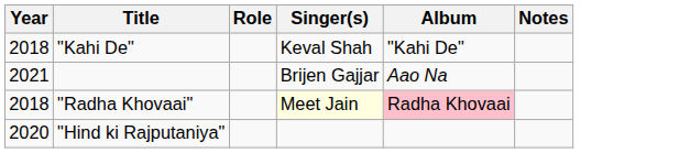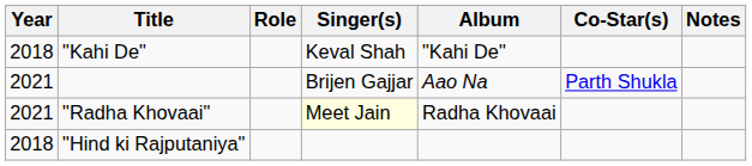 <table class="wikitable">
 <tr>
 <th>Year</th>
 <th>Title</th>
 <th>Role</th>
 <th>Singer(s)</th>
 <th>Album</th>
+<th>Co-Star(s)</th>
 <th>Notes</th>
 </tr>
 <tr>
 <td>2018</td>
 <td>"Kahi De"</td>
 <td></td>
 <td>Keval Shah</td>
 <td>"Kahi De"</td>
 <td></td>
+<td></td>
 </tr>
 <tr>
 <td>2021</td>
 <td></td>
 <td></td>
 <td>Brijen Gajjar</td>
 <td><em>Aao Na</em></td>
+<td><a href='#'>Parth Shukla</a></td>
+<td></td>
+</tr>
+<tr>
+<td>2021</td>
+<td>"Radha Khovaai"</td>
+<td></td>
+<td style="background: lightyellow;">Meet Jain</td>
+<td>Radha Khovaai</td>
+<td></td>
 <td></td>
 </tr>
 <tr>
 <td>2018</td>
-<td>"Radha Khovaai"</td>
+<td>"Hind ki Rajputaniya"</td>
 <td></td>
-<td style="background: lightyellow;">Meet Jain</td>
-<td style="background: pink;">Radha Khovaai</td>
-<td></td>
-</tr>
-<tr>
-<td>2020</td>
-<td>"Hind ki Rajputaniya"</td>
 <td></td>
 <td></td>
 <td></td>
 <td></td>
 </tr>
 </table>
